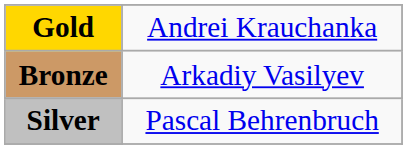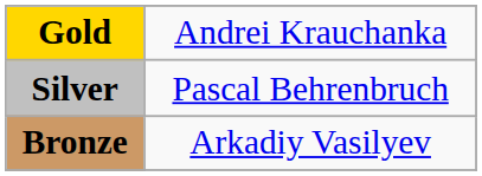 <table class="wikitable" style="text-align:center; " width="35%">
 <tr>
 <td bgcolor="gold"><strong>Gold</strong></td>
 <td><a href='#'>Andrei Krauchanka</a><br>  <small><em></em></small></td>
 </tr>
 <tr>
+<td bgcolor="silver"><strong>Silver</strong></td>
+<td><a href='#'>Pascal Behrenbruch</a><br>  <small><em></em></small></td>
+</tr>
+<tr>
 <td bgcolor="CC9966"><strong>Bronze</strong></td>
 <td><a href='#'>Arkadiy Vasilyev</a><br>  <small><em></em></small></td>
 </tr>
-<tr>
-<td bgcolor="silver"><strong>Silver</strong></td>
-<td><a href='#'>Pascal Behrenbruch</a><br>  <small><em></em></small></td>
-</tr>
 </table>
